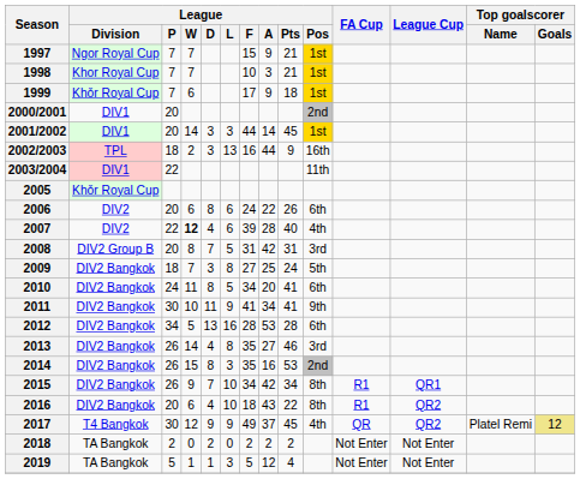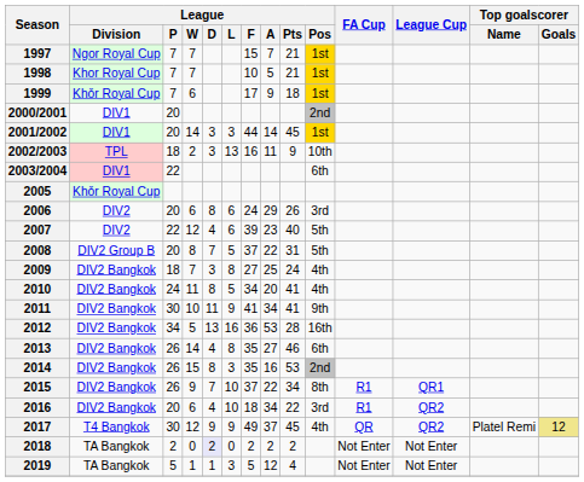 <table class="wikitable" style="text-align: center">
 <tr>
 <th rowspan=2>Season</th>
 <th colspan=9>League</th>
 <th rowspan=2><a href='#'>FA Cup</a></th>
 <th rowspan=2><a href='#'>League Cup</a></th>
 <th colspan=2>Top goalscorer</th>
 </tr>
 <tr>
 <th>Division</th>
 <th>P</th>
 <th>W</th>
 <th>D</th>
 <th>L</th>
 <th>F</th>
 <th>A</th>
 <th>Pts</th>
 <th>Pos</th>
 <th>Name</th>
 <th>Goals</th>
 </tr>
 <tr>
 <th>1997</th>
 <td bgcolor="#DDFFDD"><a href='#'>Ngor Royal Cup</a></td>
 <td>7</td>
 <td>7</td>
 <td></td>
 <td></td>
 <td>15</td>
-<td>9</td>
+<td>7</td>
 <td>21</td>
 <td bgcolor=gold>1st</td>
 <td></td>
 <td></td>
 <td></td>
 <td></td>
 </tr>
 <tr>
 <th>1998</th>
 <td bgcolor="#DDFFDD"><a href='#'>Khor Royal Cup</a></td>
 <td>7</td>
 <td>7</td>
 <td></td>
 <td></td>
 <td>10</td>
-<td>3</td>
+<td>5</td>
 <td>21</td>
 <td bgcolor=gold>1st</td>
 <td></td>
 <td></td>
 <td></td>
 <td></td>
 </tr>
 <tr>
 <th>1999</th>
 <td bgcolor="#DDFFDD"><a href='#'>Khǒr Royal Cup</a></td>
 <td>7</td>
 <td>6</td>
 <td></td>
 <td></td>
 <td>17</td>
 <td>9</td>
 <td>18</td>
 <td bgcolor=gold>1st</td>
 <td></td>
 <td></td>
 <td></td>
 <td></td>
 </tr>
 <tr>
 <th>2000/2001</th>
 <td><a href='#'>DIV1</a></td>
 <td>20</td>
 <td></td>
 <td></td>
 <td></td>
 <td></td>
 <td></td>
 <td></td>
 <td bgcolor=silver>2nd</td>
 <td></td>
 <td></td>
 <td></td>
 <td></td>
 </tr>
 <tr>
 <th>2001/2002</th>
 <td bgcolor="#DDFFDD"><a href='#'>DIV1</a></td>
 <td>20</td>
 <td>14</td>
 <td>3</td>
 <td>3</td>
 <td>44</td>
 <td>14</td>
 <td>45</td>
 <td bgcolor=gold>1st</td>
 <td></td>
 <td></td>
 <td></td>
 <td></td>
 </tr>
 <tr>
 <th>2002/2003</th>
 <td bgcolor="#FFCCCC"><a href='#'>TPL</a></td>
 <td>18</td>
 <td>2</td>
 <td>3</td>
 <td>13</td>
 <td>16</td>
-<td>44</td>
+<td>11</td>
 <td>9</td>
-<td>16th</td>
+<td>10th</td>
 <td></td>
 <td></td>
 <td></td>
 <td></td>
 </tr>
 <tr>
 <th>2003/2004</th>
 <td bgcolor="#FFCCCC"><a href='#'>DIV1</a></td>
 <td>22</td>
 <td></td>
 <td></td>
 <td></td>
 <td></td>
 <td></td>
 <td></td>
-<td>11th</td>
+<td>6th</td>
 <td></td>
 <td></td>
 <td></td>
 <td></td>
 </tr>
 <tr>
 <th>2005</th>
 <td bgcolor="#DDFFDD"><a href='#'>Khǒr Royal Cup</a></td>
 <td></td>
 <td></td>
 <td></td>
 <td></td>
 <td></td>
 <td></td>
 <td></td>
 <td></td>
 <td></td>
 <td></td>
 <td></td>
 <td></td>
 </tr>
 <tr>
 <th>2006</th>
 <td><a href='#'>DIV2</a></td>
 <td>20</td>
 <td>6</td>
 <td>8</td>
 <td>6</td>
 <td>24</td>
-<td>22</td>
+<td>29</td>
 <td>26</td>
-<td>6th</td>
+<td>3rd</td>
 <td></td>
 <td></td>
 <td></td>
 <td></td>
 </tr>
 <tr>
 <th>2007</th>
 <td><a href='#'>DIV2</a></td>
 <td>22</td>
-<td><strong>12</strong></td>
+<td>12</td>
 <td>4</td>
 <td>6</td>
 <td>39</td>
-<td>28</td>
+<td>23</td>
 <td>40</td>
-<td>4th</td>
+<td>5th</td>
 <td></td>
 <td></td>
 <td></td>
 <td></td>
 </tr>
 <tr>
 <th>2008</th>
 <td><a href='#'>DIV2 Group B</a></td>
 <td>20</td>
 <td>8</td>
 <td>7</td>
 <td>5</td>
+<td>37</td>
+<td>22</td>
 <td>31</td>
-<td>42</td>
-<td>31</td>
-<td>3rd</td>
+<td>5th</td>
 <td></td>
 <td></td>
 <td></td>
 <td></td>
 </tr>
 <tr>
 <th>2009</th>
 <td><a href='#'>DIV2 Bangkok</a></td>
 <td>18</td>
 <td>7</td>
 <td>3</td>
 <td>8</td>
 <td>27</td>
 <td>25</td>
 <td>24</td>
-<td>5th</td>
+<td>4th</td>
 <td></td>
 <td></td>
 <td></td>
 <td></td>
 </tr>
 <tr>
 <th>2010</th>
 <td><a href='#'>DIV2 Bangkok</a></td>
 <td>24</td>
 <td>11</td>
 <td>8</td>
 <td>5</td>
 <td>34</td>
 <td>20</td>
 <td>41</td>
-<td>6th</td>
+<td>4th</td>
 <td></td>
 <td></td>
 <td></td>
 <td></td>
 </tr>
 <tr>
 <th>2011</th>
 <td><a href='#'>DIV2 Bangkok</a></td>
 <td>30</td>
 <td>10</td>
 <td>11</td>
 <td>9</td>
 <td>41</td>
 <td>34</td>
 <td>41</td>
 <td>9th</td>
 <td></td>
 <td></td>
 <td></td>
 <td></td>
 </tr>
 <tr>
 <th>2012</th>
 <td><a href='#'>DIV2 Bangkok</a></td>
 <td>34</td>
 <td>5</td>
 <td>13</td>
 <td>16</td>
-<td>28</td>
+<td>36</td>
 <td>53</td>
 <td>28</td>
-<td>6th</td>
+<td>16th</td>
 <td></td>
 <td></td>
 <td></td>
 <td></td>
 </tr>
 <tr>
 <th>2013</th>
 <td><a href='#'>DIV2 Bangkok</a></td>
 <td>26</td>
 <td>14</td>
 <td>4</td>
 <td>8</td>
 <td>35</td>
 <td>27</td>
 <td>46</td>
-<td>3rd</td>
+<td>6th</td>
 <td></td>
 <td></td>
 <td></td>
 <td></td>
 </tr>
 <tr>
 <th>2014</th>
 <td><a href='#'>DIV2 Bangkok</a></td>
 <td>26</td>
 <td>15</td>
 <td>8</td>
 <td>3</td>
 <td>35</td>
 <td>16</td>
 <td>53</td>
 <td bgcolor=silver>2nd</td>
 <td></td>
 <td></td>
 <td></td>
 <td></td>
 </tr>
 <tr>
 <th>2015</th>
 <td><a href='#'>DIV2 Bangkok</a></td>
 <td>26</td>
 <td>9</td>
 <td>7</td>
 <td>10</td>
-<td>34</td>
-<td>42</td>
+<td>37</td>
+<td>22</td>
 <td>34</td>
 <td>8th</td>
 <td><a href='#'>R1</a></td>
 <td><a href='#'>QR1</a></td>
 <td></td>
 <td></td>
 </tr>
 <tr>
 <th>2016</th>
 <td><a href='#'>DIV2 Bangkok</a></td>
 <td>20</td>
 <td>6</td>
 <td>4</td>
 <td>10</td>
 <td>18</td>
-<td>43</td>
+<td>34</td>
 <td>22</td>
-<td>8th</td>
+<td>3rd</td>
 <td><a href='#'>R1</a></td>
 <td><a href='#'>QR2</a></td>
 <td></td>
 <td></td>
 </tr>
 <tr>
 <th>2017</th>
 <td><a href='#'>T4 Bangkok</a></td>
 <td>30</td>
 <td>12</td>
 <td>9</td>
 <td>9</td>
 <td>49</td>
 <td>37</td>
 <td>45</td>
 <td>4th</td>
 <td><a href='#'>QR</a></td>
 <td><a href='#'>QR2</a></td>
 <td>Platel Remi</td>
 <td style="background: khaki;">12</td>
 </tr>
 <tr>
 <th>2018</th>
 <td>TA Bangkok</td>
 <td>2</td>
 <td>0</td>
-<td>2</td>
+<td style="background: lavender;">2</td>
 <td>0</td>
 <td>2</td>
 <td>2</td>
 <td>2</td>
 <td></td>
 <td>Not Enter</td>
 <td>Not Enter</td>
 <td></td>
 <td></td>
 </tr>
 <tr>
 <th>2019</th>
 <td>TA Bangkok</td>
 <td>5</td>
 <td>1</td>
 <td>1</td>
 <td>3</td>
 <td>5</td>
 <td>12</td>
 <td>4</td>
 <td></td>
 <td>Not Enter</td>
 <td>Not Enter</td>
 <td></td>
 <td></td>
 </tr>
 <tr>
 </tr>
 </table>
